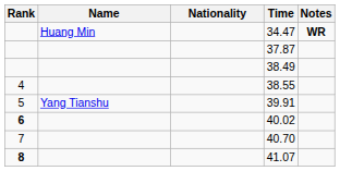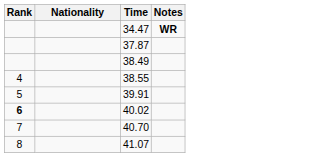 <table class="wikitable sortable" style="text-align:center">
 <tr>
 <th>Rank</th>
-<th style="width:180px">Name</th>
 <th style="width:125px">Nationality</th>
 <th>Time</th>
 <th>Notes</th>
 </tr>
 <tr>
 <td></td>
-<td style="text-align:left;"><a href='#'>Huang Min</a></td>
 <td style="text-align:left;"></td>
 <td>34.47</td>
 <td><strong>WR</strong></td>
 </tr>
 <tr>
 <td></td>
 <td style="text-align:left;"></td>
-<td style="text-align:left;"></td>
 <td>37.87</td>
 <td></td>
 </tr>
 <tr>
 <td></td>
-<td style="text-align:left;"></td>
 <td style="text-align:left;"></td>
 <td>38.49</td>
 <td></td>
 </tr>
 <tr>
 <td>4</td>
 <td style="text-align:left;"></td>
-<td style="text-align:left;"></td>
 <td>38.55</td>
 <td></td>
 </tr>
 <tr>
 <td>5</td>
-<td style="text-align:left;"><a href='#'>Yang Tianshu</a></td>
 <td style="text-align:left;"></td>
 <td>39.91</td>
 <td></td>
 </tr>
 <tr>
 <td><strong>6</strong></td>
 <td style="text-align:left;"></td>
-<td style="text-align:left;"></td>
 <td>40.02</td>
 <td></td>
 </tr>
 <tr>
 <td>7</td>
 <td style="text-align:left;"></td>
-<td style="text-align:left;"></td>
 <td>40.70</td>
 <td></td>
 </tr>
 <tr>
-<td><strong>8</strong></td>
-<td style="text-align:left;"></td>
+<td>8</td>
 <td style="text-align:left;"></td>
 <td>41.07</td>
 <td></td>
 </tr>
 </table>
